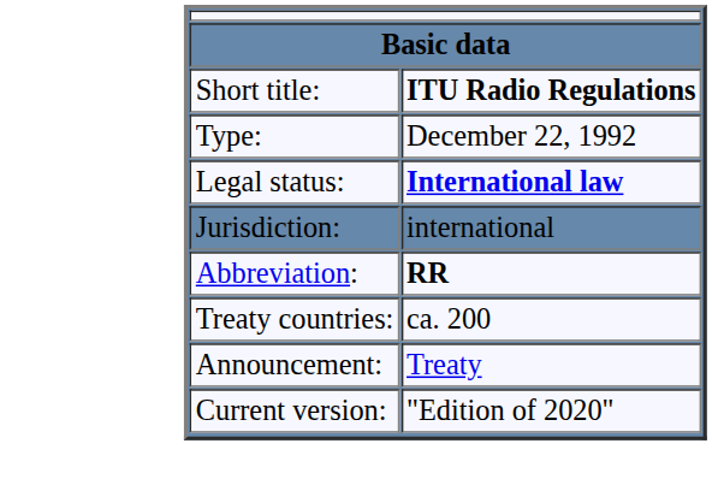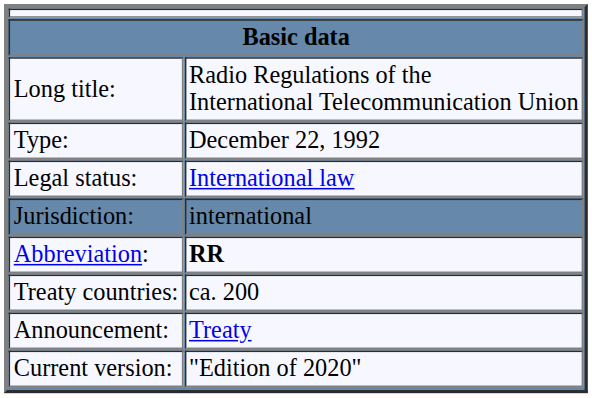 <table border="2" cellpadding="2" cellspacing="1" bgcolor="#6688AA" style="float:right; margin-left:15px">
 <tr bgcolor="#F7F8FF">
 <th colspan="2"></th>
 </tr>
 <tr --->
 <th colspan="2">Basic data</th>
 </tr>
 <tr --- bgcolor="#F7F8FF">
-<td>Short title:</td>
-<th>ITU Radio Regulations</th>
+<td>Long title:</td>
+<td>Radio Regulations of the <br>International Telecommunication Union</td>
 </tr>
 <tr --- bgcolor="#F7F8FF">
 <td>Type:</td>
 <td>December 22, 1992</td>
 </tr>
 <tr --- bgcolor="#F7F8FF">
 <td>Legal status:</td>
-<td><strong><a href='#'>International law</a></strong></td>
+<td><a href='#'>International law</a></td>
 </tr>
 <tr --->
 <td>Jurisdiction:</td>
 <td>international</td>
 </tr>
 <tr --- bgcolor="#F7F8FF">
 <td><a href='#'>Abbreviation</a>:</td>
 <td><strong>RR</strong></td>
 </tr>
 <tr --- bgcolor="#F7F8FF">
 <td>Treaty countries:</td>
 <td>ca. 200</td>
 </tr>
 <tr --- bgcolor="#F7F8FF">
 <td>Announcement:</td>
 <td><a href='#'>Treaty</a></td>
 </tr>
 <tr --- bgcolor="#F7F8FF">
 <td>Current version:</td>
 <td>"Edition of 2020"</td>
 </tr>
 <tr --- bgcolor=>
 </tr>
 </table>
